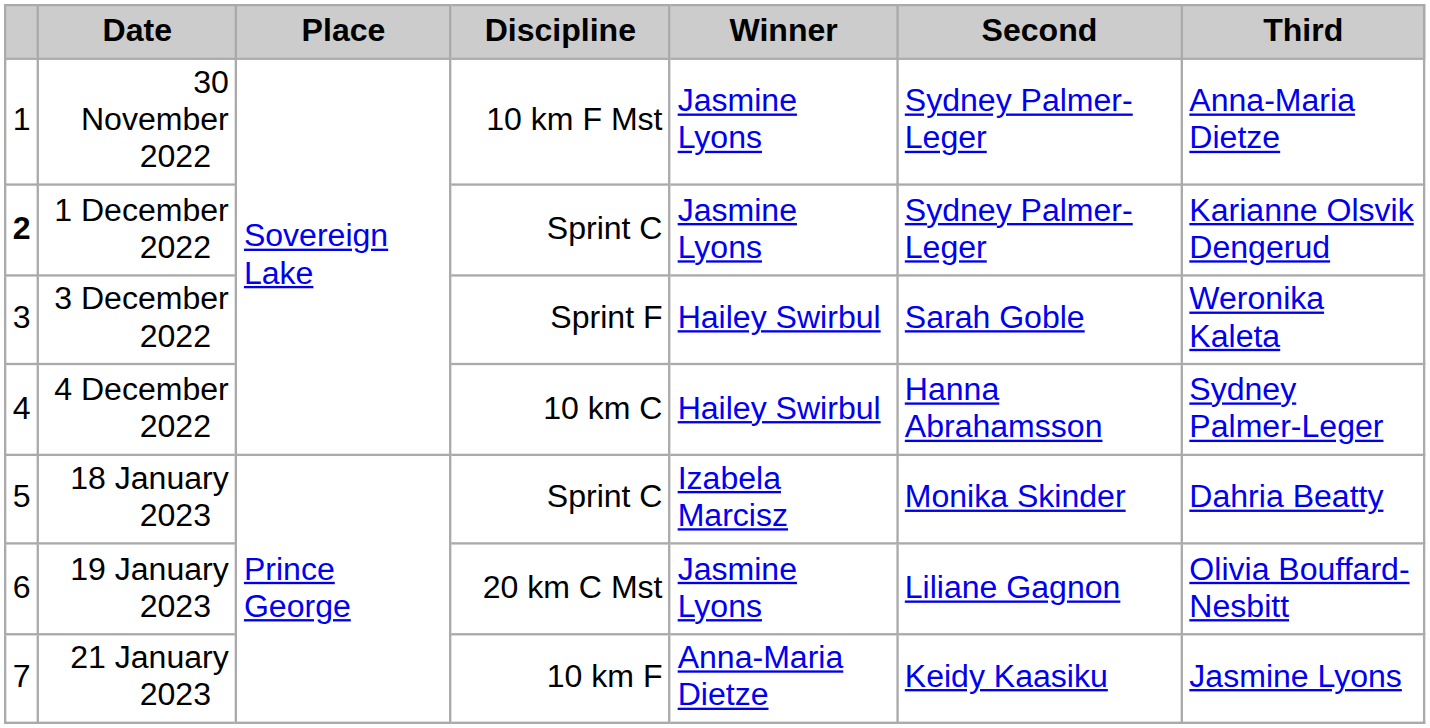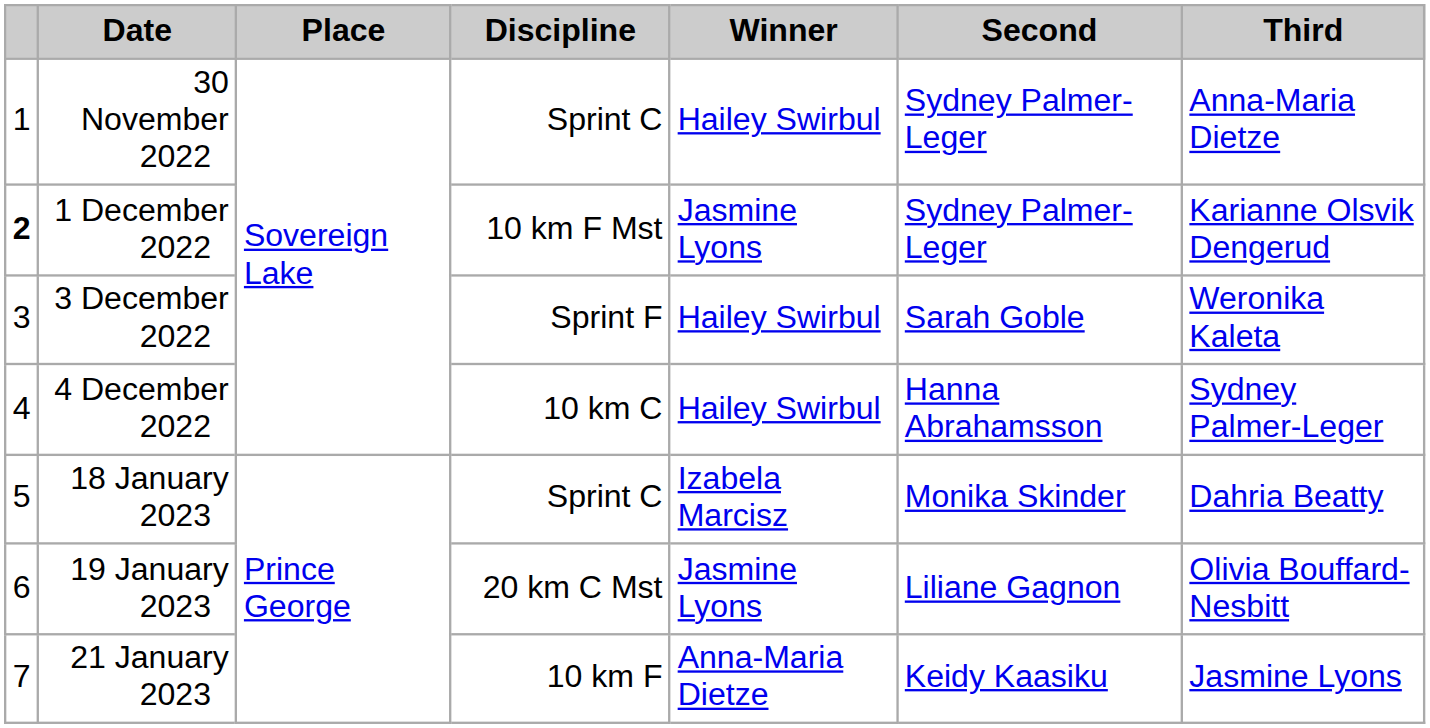 <table class="wikitable plainrowheaders" style="background:#fff; font-size:86%; line-height:16px; border:grey solid 1px; border-collapse:collapse;">
 <tr style="background:#ccc; text-align:center;">
 <th scope="col" style="background:#ccc; width=30 px;"></th>
 <th scope="col" style="background:#ccc; width:120px;">Date</th>
 <th scope="col" style="background:#ccc; width:150px;">Place</th>
 <th scope="col" style="background:#ccc; width:150px;">Discipline</th>
 <th scope="col" style="background:#ccc; width:200px;">Winner</th>
 <th scope="col" style="background:#ccc; width:200px;">Second</th>
 <th scope="col" style="background:#ccc; width:200px;">Third</th>
 </tr>
 <tr>
 <td align=center>1</td>
 <td align=right>30 November 2022  </td>
 <td rowspan=4> <a href='#'>Sovereign Lake</a></td>
-<td align=right>10 km F Mst</td>
-<td> <a href='#'>Jasmine Lyons</a></td>
+<td align=right>Sprint C</td>
+<td> <a href='#'>Hailey Swirbul</a></td>
 <td> <a href='#'>Sydney Palmer-Leger</a></td>
 <td> <a href='#'>Anna-Maria Dietze</a></td>
 </tr>
 <tr>
 <td align=center><strong>2</strong></td>
 <td align=right>1 December 2022  </td>
-<td align=right>Sprint C</td>
+<td align=right>10 km F Mst</td>
 <td> <a href='#'>Jasmine Lyons</a></td>
 <td> <a href='#'>Sydney Palmer-Leger</a></td>
 <td> <a href='#'>Karianne Olsvik Dengerud</a></td>
 </tr>
 <tr>
 <td align=center>3</td>
 <td align=right>3 December 2022  </td>
 <td align=right>Sprint F</td>
 <td> <a href='#'>Hailey Swirbul</a></td>
 <td> <a href='#'>Sarah Goble</a></td>
 <td> <a href='#'>Weronika Kaleta</a></td>
 </tr>
 <tr>
 <td align=center>4</td>
 <td align=right>4 December 2022  </td>
 <td align=right>10 km C</td>
 <td> <a href='#'>Hailey Swirbul</a></td>
 <td> <a href='#'>Hanna Abrahamsson</a></td>
 <td> <a href='#'>Sydney Palmer-Leger</a></td>
 </tr>
 <tr>
 <td align=center>5</td>
 <td align=right>18 January 2023  </td>
 <td rowspan=3> <a href='#'>Prince George</a></td>
 <td align=right>Sprint C</td>
 <td> <a href='#'>Izabela Marcisz</a></td>
 <td> <a href='#'>Monika Skinder</a></td>
 <td> <a href='#'>Dahria Beatty</a></td>
 </tr>
 <tr>
 <td align=center>6</td>
 <td align=right>19 January 2023  </td>
 <td align=right>20 km C Mst</td>
 <td> <a href='#'>Jasmine Lyons</a></td>
 <td> <a href='#'>Liliane Gagnon</a></td>
 <td> <a href='#'>Olivia Bouffard-Nesbitt</a></td>
 </tr>
 <tr>
 <td align=center>7</td>
 <td align=right>21 January 2023  </td>
 <td align=right>10 km F</td>
 <td> <a href='#'>Anna-Maria Dietze</a></td>
 <td> <a href='#'>Keidy Kaasiku</a></td>
 <td> <a href='#'>Jasmine Lyons</a></td>
 </tr>
 </table>
